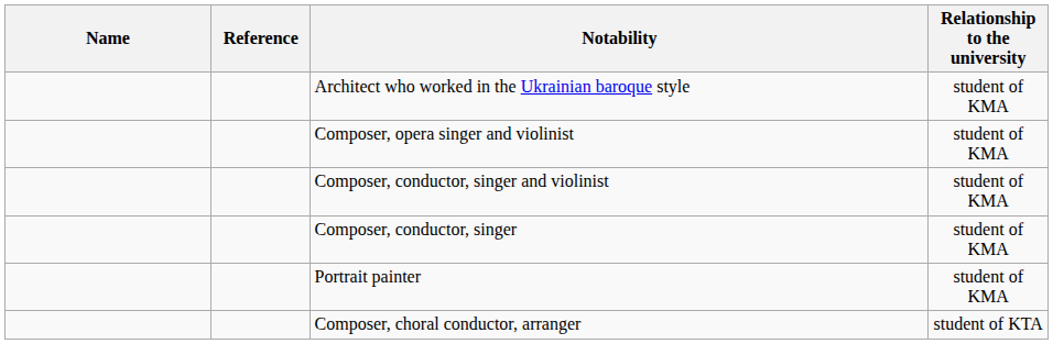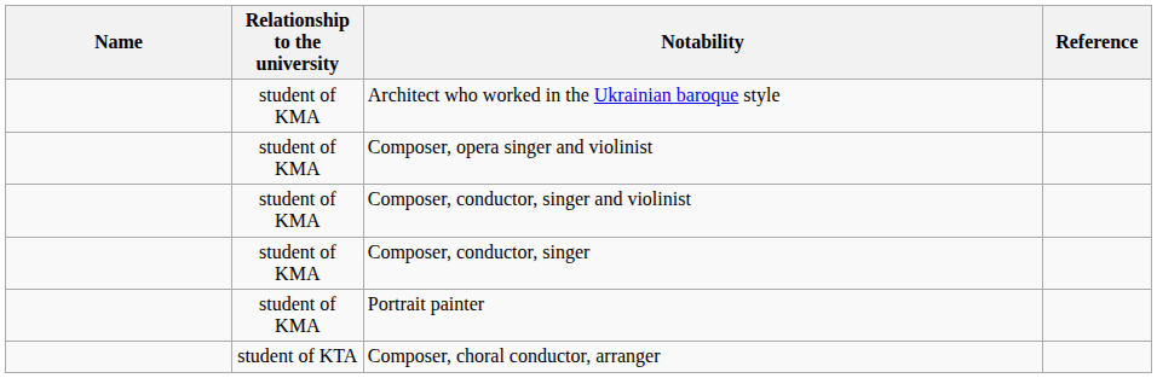 <table class="wikitable sortable" style="width:75%">
 <tr>
 <th width="15%">Name</th>
+<th width="5%">Relationship to the university</th>
+<th width="45%">Notability</th>
 <th width="5%" class="unsortable">Reference</th>
-<th width="45%">Notability</th>
-<th width="5%">Relationship to the university</th>
 </tr>
 <tr valign="top">
 <td></td>
+<td align="center">student of KMA</td>
+<td>Architect who worked in the <a href='#'>Ukrainian baroque</a> style</td>
 <td align="center"></td>
-<td>Architect who worked in the <a href='#'>Ukrainian baroque</a> style</td>
-<td align="center">student of KMA</td>
 </tr>
 <tr valign="top">
 <td></td>
+<td align="center">student of KMA</td>
+<td>Composer, opera singer and violinist</td>
 <td align="center"></td>
-<td>Composer, opera singer and violinist</td>
-<td align="center">student of KMA</td>
 </tr>
 <tr valign="top">
 <td></td>
+<td align="center">student of KMA</td>
+<td>Composer, conductor, singer and violinist</td>
 <td align="center"></td>
-<td>Composer, conductor, singer and violinist</td>
-<td align="center">student of KMA</td>
 </tr>
 <tr valign="top">
 <td></td>
+<td align="center">student of KMA</td>
+<td>Composer, conductor, singer</td>
 <td align="center"></td>
-<td>Composer, conductor, singer</td>
-<td align="center">student of KMA</td>
 </tr>
 <tr valign="top">
 <td></td>
+<td align="center">student of KMA</td>
+<td>Portrait painter</td>
 <td align="center"></td>
-<td>Portrait painter</td>
-<td align="center">student of KMA</td>
 </tr>
 <tr valign="top">
 <td></td>
+<td align="center">student of KTA</td>
+<td>Composer, choral conductor, arranger</td>
 <td align="center"></td>
-<td>Composer, choral conductor, arranger</td>
-<td align="center">student of KTA</td>
 </tr>
 </table>
